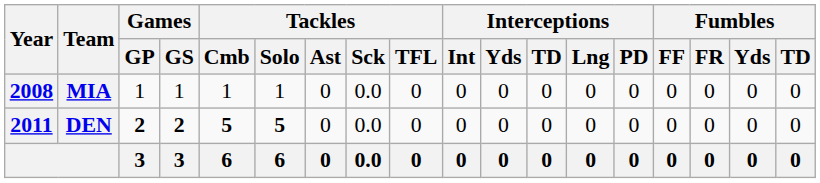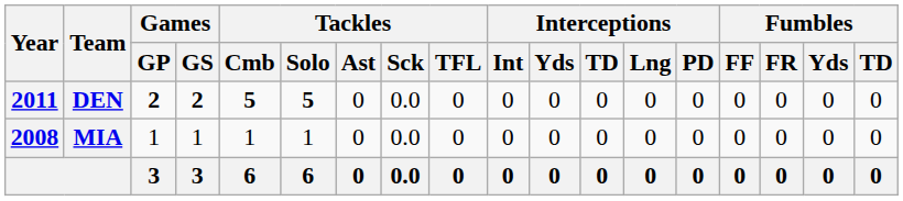 <table class="wikitable" style="text-align:center">
 <tr>
 <th rowspan="2">Year</th>
 <th rowspan="2">Team</th>
 <th colspan="2">Games</th>
 <th colspan="5">Tackles</th>
 <th colspan="5">Interceptions</th>
 <th colspan="4">Fumbles</th>
 </tr>
 <tr>
 <th>GP</th>
 <th>GS</th>
 <th>Cmb</th>
 <th>Solo</th>
 <th>Ast</th>
 <th>Sck</th>
 <th>TFL</th>
 <th>Int</th>
 <th>Yds</th>
 <th>TD</th>
 <th>Lng</th>
 <th>PD</th>
 <th>FF</th>
 <th>FR</th>
 <th>Yds</th>
 <th>TD</th>
 </tr>
 <tr>
-<th><a href='#'>2008</a></th>
-<th><a href='#'>MIA</a></th>
-<td>1</td>
-<td>1</td>
-<td>1</td>
-<td>1</td>
+<th><a href='#'>2011</a></th>
+<th><a href='#'>DEN</a></th>
+<td><strong>2</strong></td>
+<td><strong>2</strong></td>
+<td><strong>5</strong></td>
+<td><strong>5</strong></td>
 <td>0</td>
 <td>0.0</td>
 <td>0</td>
 <td>0</td>
 <td>0</td>
 <td>0</td>
 <td>0</td>
 <td>0</td>
 <td>0</td>
 <td>0</td>
 <td>0</td>
 <td>0</td>
 </tr>
 <tr>
-<th><a href='#'>2011</a></th>
-<th><a href='#'>DEN</a></th>
-<td><strong>2</strong></td>
-<td><strong>2</strong></td>
-<td><strong>5</strong></td>
-<td><strong>5</strong></td>
+<th><a href='#'>2008</a></th>
+<th><a href='#'>MIA</a></th>
+<td>1</td>
+<td>1</td>
+<td>1</td>
+<td>1</td>
 <td>0</td>
 <td>0.0</td>
 <td>0</td>
 <td>0</td>
 <td>0</td>
 <td>0</td>
 <td>0</td>
 <td>0</td>
 <td>0</td>
 <td>0</td>
 <td>0</td>
 <td>0</td>
 </tr>
 <tr>
 <th colspan="2"></th>
 <th>3</th>
 <th>3</th>
 <th>6</th>
 <th>6</th>
 <th>0</th>
 <th>0.0</th>
 <th>0</th>
 <th>0</th>
 <th>0</th>
 <th>0</th>
 <th>0</th>
 <th>0</th>
 <th>0</th>
 <th>0</th>
 <th>0</th>
 <th>0</th>
 </tr>
 </table>
